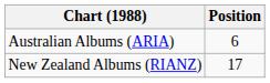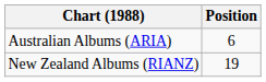 <table class="wikitable">
 <tr>
 <th scope="col">Chart (1988)</th>
 <th scope="col">Position</th>
 </tr>
 <tr>
 <td>Australian Albums (<a href='#'>ARIA</a>)</td>
 <td style="text-align:center;">6</td>
 </tr>
 <tr>
 <td>New Zealand Albums (<a href='#'>RIANZ</a>)</td>
-<td style="text-align:center;">17</td>
+<td style="text-align:center;">19</td>
 </tr>
 </table>
